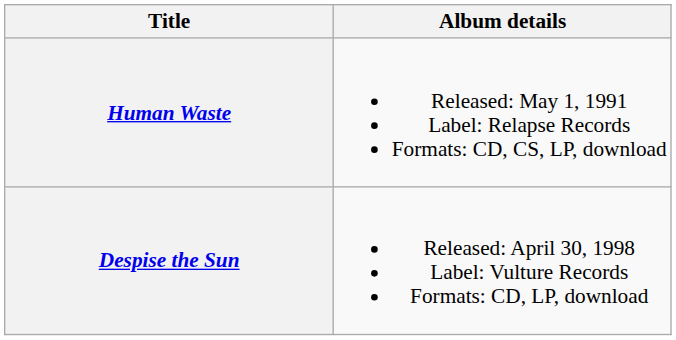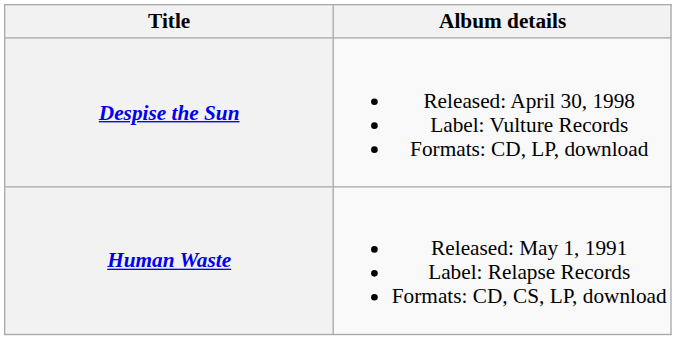 <table class="wikitable plainrowheaders" style="text-align:center;">
 <tr>
 <th scope="col" style="width:15em;">Title</th>
 <th scope="col">Album details</th>
 </tr>
 <tr>
+<th scope="row"><em><a href='#'>Despise the Sun</a></em></th>
+<td><br><ul><li>Released: April 30, 1998</li><li>Label: Vulture Records</li><li>Formats: CD, LP, download</li></ul></td>
+</tr>
+<tr>
 <th scope="row"><em><a href='#'>Human Waste</a></em></th>
 <td><br><ul><li>Released: May 1, 1991</li><li>Label: Relapse Records</li><li>Formats: CD, CS, LP, download</li></ul></td>
 </tr>
-<tr>
-<th scope="row"><em><a href='#'>Despise the Sun</a></em></th>
-<td><br><ul><li>Released: April 30, 1998</li><li>Label: Vulture Records</li><li>Formats: CD, LP, download</li></ul></td>
-</tr>
 </table>
